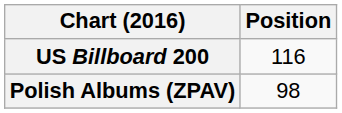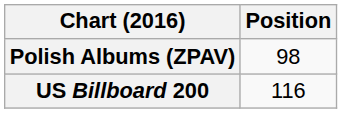 <table class="wikitable plainrowheaders sortable" style="text-align:center">
 <tr>
 <th scope="col">Chart (2016)</th>
 <th scope="col">Position</th>
 </tr>
 <tr>
+<th scope="row">Polish Albums (ZPAV)</th>
+<td>98</td>
+</tr>
+<tr>
 <th scope="row">US <em>Billboard</em> 200</th>
 <td>116</td>
 </tr>
-<tr>
-<th scope="row">Polish Albums (ZPAV)</th>
-<td>98</td>
-</tr>
 </table>
